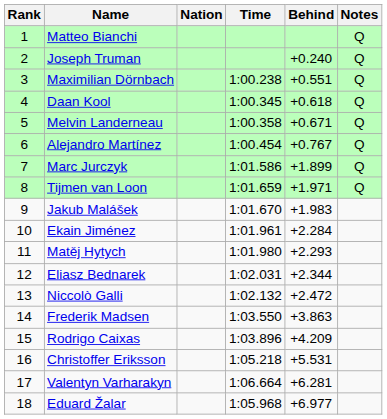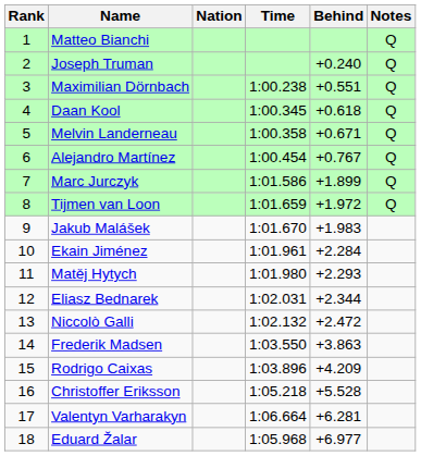 <table class="wikitable sortable" style="text-align:center">
 <tr>
 <th>Rank</th>
 <th>Name</th>
 <th>Nation</th>
 <th>Time</th>
 <th>Behind</th>
 <th>Notes</th>
 </tr>
 <tr bgcolor=bbffbb>
 <td>1</td>
 <td align=left><a href='#'>Matteo Bianchi</a></td>
 <td align=left></td>
 <td></td>
 <td></td>
 <td>Q</td>
 </tr>
 <tr bgcolor=bbffbb>
 <td>2</td>
 <td align=left><a href='#'>Joseph Truman</a></td>
 <td align=left></td>
 <td></td>
 <td>+0.240</td>
 <td>Q</td>
 </tr>
 <tr bgcolor=bbffbb>
 <td>3</td>
 <td align=left><a href='#'>Maximilian Dörnbach</a></td>
 <td align=left></td>
 <td>1:00.238</td>
 <td>+0.551</td>
 <td>Q</td>
 </tr>
 <tr bgcolor=bbffbb>
 <td>4</td>
 <td align=left><a href='#'>Daan Kool</a></td>
 <td align=left></td>
 <td>1:00.345</td>
 <td>+0.618</td>
 <td>Q</td>
 </tr>
 <tr bgcolor=bbffbb>
 <td>5</td>
 <td align=left><a href='#'>Melvin Landerneau</a></td>
 <td align=left></td>
 <td>1:00.358</td>
 <td>+0.671</td>
 <td>Q</td>
 </tr>
 <tr bgcolor=bbffbb>
 <td>6</td>
 <td align=left><a href='#'>Alejandro Martínez</a></td>
 <td align=left></td>
 <td>1:00.454</td>
 <td>+0.767</td>
 <td>Q</td>
 </tr>
 <tr bgcolor=bbffbb>
 <td>7</td>
 <td align=left><a href='#'>Marc Jurczyk</a></td>
 <td align=left></td>
 <td>1:01.586</td>
 <td>+1.899</td>
 <td>Q</td>
 </tr>
 <tr bgcolor=bbffbb>
 <td>8</td>
 <td align=left><a href='#'>Tijmen van Loon</a></td>
 <td align=left></td>
 <td>1:01.659</td>
-<td>+1.971</td>
+<td>+1.972</td>
 <td>Q</td>
 </tr>
 <tr>
 <td>9</td>
 <td align=left><a href='#'>Jakub Malášek</a></td>
 <td align=left></td>
 <td>1:01.670</td>
 <td>+1.983</td>
 <td></td>
 </tr>
 <tr>
 <td>10</td>
 <td align=left><a href='#'>Ekain Jiménez</a></td>
 <td align=left></td>
 <td>1:01.961</td>
 <td>+2.284</td>
 <td></td>
 </tr>
 <tr>
 <td>11</td>
 <td align=left><a href='#'>Matěj Hytych</a></td>
 <td align=left></td>
 <td>1:01.980</td>
 <td>+2.293</td>
 <td></td>
 </tr>
 <tr>
 <td>12</td>
 <td align=left><a href='#'>Eliasz Bednarek</a></td>
 <td align=left></td>
 <td>1:02.031</td>
 <td>+2.344</td>
 <td></td>
 </tr>
 <tr>
 <td>13</td>
 <td align=left><a href='#'>Niccolò Galli</a></td>
 <td align=left></td>
 <td>1:02.132</td>
 <td>+2.472</td>
 <td></td>
 </tr>
 <tr>
 <td>14</td>
 <td align=left><a href='#'>Frederik Madsen</a></td>
 <td align=left></td>
 <td>1:03.550</td>
 <td>+3.863</td>
 <td></td>
 </tr>
 <tr>
 <td>15</td>
 <td align=left><a href='#'>Rodrigo Caixas</a></td>
 <td align=left></td>
 <td>1:03.896</td>
 <td>+4.209</td>
 <td></td>
 </tr>
 <tr>
 <td>16</td>
 <td align=left><a href='#'>Christoffer Eriksson</a></td>
 <td align=left></td>
 <td>1:05.218</td>
-<td>+5.531</td>
+<td>+5.528</td>
 <td></td>
 </tr>
 <tr>
 <td>17</td>
 <td align=left><a href='#'>Valentyn Varharakyn</a></td>
 <td align=left></td>
 <td>1:06.664</td>
 <td>+6.281</td>
 <td></td>
 </tr>
 <tr>
 <td>18</td>
 <td align=left><a href='#'>Eduard Žalar</a></td>
 <td align=left></td>
 <td>1:05.968</td>
 <td>+6.977</td>
 <td></td>
 </tr>
 </table>
